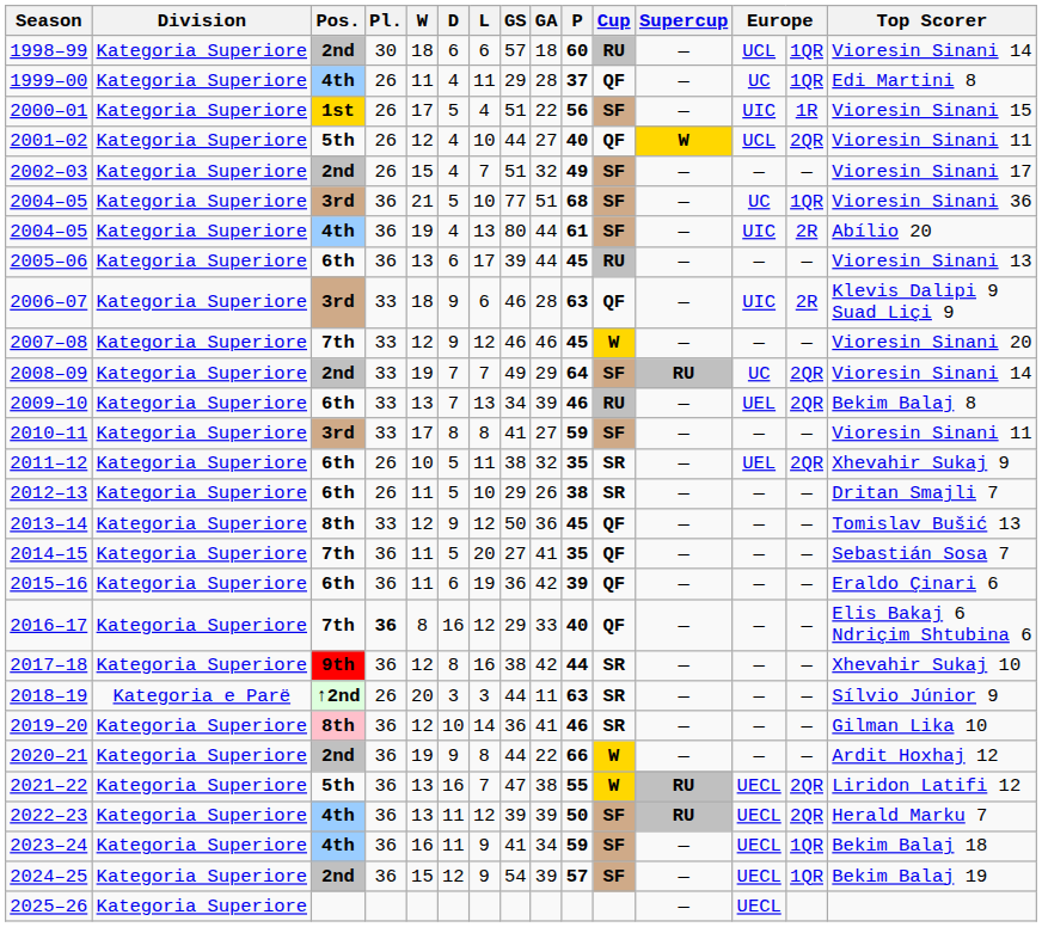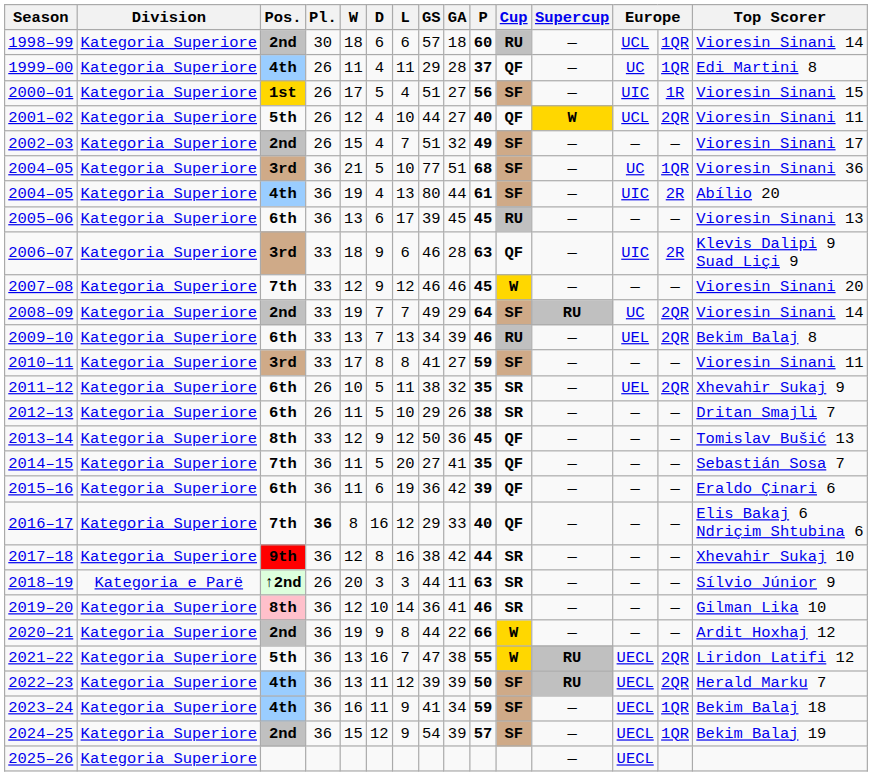 <table class="wikitable mw-collapsible mw-collapsed">
 <tr style="background:#efefef;">
 <th>Season</th>
 <th>Division</th>
 <th>Pos.</th>
 <th>Pl.</th>
 <th>W</th>
 <th>D</th>
 <th>L</th>
 <th>GS</th>
 <th>GA</th>
 <th>P</th>
 <th><a href='#'>Cup</a></th>
 <th><a href='#'>Supercup</a></th>
 <th colspan=2>Europe</th>
 <th>Top Scorer</th>
 </tr>
 <tr>
 <td align=center><a href='#'>1998–99</a></td>
 <td align=center><a href='#'>Kategoria Superiore</a></td>
 <td style="text-align:center; background:silver;"><strong>2nd</strong></td>
 <td align=center>30</td>
 <td align=center>18</td>
 <td align=center>6</td>
 <td align=center>6</td>
 <td align=center>57</td>
 <td align=center>18</td>
 <td align=center><strong>60</strong></td>
 <td style="text-align:center; background:silver;"><strong>RU</strong></td>
 <td align=center>—</td>
 <td align=center><a href='#'>UCL</a></td>
 <td align=center><a href='#'>1QR</a></td>
 <td> <a href='#'>Vioresin Sinani</a> 14</td>
 </tr>
 <tr>
 <td align=center><a href='#'>1999–00</a></td>
 <td align=center><a href='#'>Kategoria Superiore</a></td>
 <td style="text-align:center;" bgcolor=#9acdff><strong>4th</strong></td>
 <td align=center>26</td>
 <td align=center>11</td>
 <td align=center>4</td>
 <td align=center>11</td>
 <td align=center>29</td>
 <td align=center>28</td>
 <td align=center><strong>37</strong></td>
 <td align=center><strong>QF</strong></td>
 <td align=center>—</td>
 <td align=center><a href='#'>UC</a></td>
 <td align=center><a href='#'>1QR</a></td>
 <td> <a href='#'>Edi Martini</a> 8</td>
 </tr>
 <tr>
 <td align=center><a href='#'>2000–01</a></td>
 <td align=center><a href='#'>Kategoria Superiore</a></td>
 <td style="text-align:center; background:gold;"><strong>1st</strong></td>
 <td align=center>26</td>
 <td align=center>17</td>
 <td align=center>5</td>
 <td align=center>4</td>
 <td align=center>51</td>
-<td align=center>22</td>
+<td align=center>27</td>
 <td align=center><strong>56</strong></td>
 <td style="text-align:center;" bgcolor=CFAA88><strong>SF</strong></td>
 <td align=center>—</td>
 <td align=center><a href='#'>UIC</a></td>
 <td align=center><a href='#'>1R</a></td>
 <td> <a href='#'>Vioresin Sinani</a> 15</td>
 </tr>
 <tr>
 <td align=center><a href='#'>2001–02</a></td>
 <td align=center><a href='#'>Kategoria Superiore</a></td>
 <td align=center><strong>5th</strong></td>
 <td align=center>26</td>
 <td align=center>12</td>
 <td align=center>4</td>
 <td align=center>10</td>
 <td align=center>44</td>
 <td align=center>27</td>
 <td align=center><strong>40</strong></td>
 <td align=center><strong>QF</strong></td>
 <td style="text-align:center; background:gold;"><strong>W</strong></td>
 <td align=center><a href='#'>UCL</a></td>
 <td align=center><a href='#'>2QR</a></td>
 <td> <a href='#'>Vioresin Sinani</a> 11</td>
 </tr>
 <tr>
 <td align=center><a href='#'>2002–03</a></td>
 <td align=center><a href='#'>Kategoria Superiore</a></td>
 <td style="text-align:center; background:silver;"><strong>2nd</strong></td>
 <td align=center>26</td>
 <td align=center>15</td>
 <td align=center>4</td>
 <td align=center>7</td>
 <td align=center>51</td>
 <td align=center>32</td>
 <td align=center><strong>49</strong></td>
 <td style="text-align:center;" bgcolor=CFAA88><strong>SF</strong></td>
 <td align=center>—</td>
 <td align=center>—</td>
 <td align=center>—</td>
 <td> <a href='#'>Vioresin Sinani</a> 17</td>
 </tr>
 <tr>
 <td align=center><a href='#'>2004–05</a></td>
 <td align=center><a href='#'>Kategoria Superiore</a></td>
 <td style="text-align:center;" bgcolor=CFAA88><strong>3rd</strong></td>
 <td align=center>36</td>
 <td align=center>21</td>
 <td align=center>5</td>
 <td align=center>10</td>
 <td align=center>77</td>
 <td align=center>51</td>
 <td align=center><strong>68</strong></td>
 <td style="text-align:center;" bgcolor=CFAA88><strong>SF</strong></td>
 <td align=center>—</td>
 <td align=center><a href='#'>UC</a></td>
 <td align=center><a href='#'>1QR</a></td>
 <td> <a href='#'>Vioresin Sinani</a> 36</td>
 </tr>
 <tr>
 <td align=center><a href='#'>2004–05</a></td>
 <td align=center><a href='#'>Kategoria Superiore</a></td>
 <td style="text-align:center;" bgcolor=#9acdff><strong>4th</strong></td>
 <td align=center>36</td>
 <td align=center>19</td>
 <td align=center>4</td>
 <td align=center>13</td>
 <td align=center>80</td>
 <td align=center>44</td>
 <td align=center><strong>61</strong></td>
 <td style="text-align:center;" bgcolor=CFAA88><strong>SF</strong></td>
 <td align=center>—</td>
 <td align=center><a href='#'>UIC</a></td>
 <td align=center><a href='#'>2R</a></td>
 <td> <a href='#'>Abílio</a> 20</td>
 </tr>
 <tr>
 <td align=center><a href='#'>2005–06</a></td>
 <td align=center><a href='#'>Kategoria Superiore</a></td>
 <td align=center><strong>6th</strong></td>
 <td align=center>36</td>
 <td align=center>13</td>
 <td align=center>6</td>
 <td align=center>17</td>
 <td align=center>39</td>
-<td align=center>44</td>
+<td align=center>45</td>
 <td align=center><strong>45</strong></td>
 <td style="text-align:center; background:silver;"><strong>RU</strong></td>
 <td align=center>—</td>
 <td align=center>—</td>
 <td align=center>—</td>
 <td> <a href='#'>Vioresin Sinani</a> 13</td>
 </tr>
 <tr>
 <td align=center><a href='#'>2006–07</a></td>
 <td align=center><a href='#'>Kategoria Superiore</a></td>
 <td style="text-align:center;" bgcolor=CFAA88><strong>3rd</strong></td>
 <td align=center>33</td>
 <td align=center>18</td>
 <td align=center>9</td>
 <td align=center>6</td>
 <td align=center>46</td>
 <td align=center>28</td>
 <td align=center><strong>63</strong></td>
 <td align=center><strong>QF</strong></td>
 <td align=center>—</td>
 <td align=center><a href='#'>UIC</a></td>
 <td align=center><a href='#'>2R</a></td>
 <td> <a href='#'>Klevis Dalipi</a> 9 <br> <a href='#'>Suad Liçi</a> 9</td>
 </tr>
 <tr>
 <td align=center><a href='#'>2007–08</a></td>
 <td align=center><a href='#'>Kategoria Superiore</a></td>
 <td align=center><strong>7th</strong></td>
 <td align=center>33</td>
 <td align=center>12</td>
 <td align=center>9</td>
 <td align=center>12</td>
 <td align=center>46</td>
 <td align=center>46</td>
 <td align=center><strong>45</strong></td>
 <td style="text-align:center; background:Gold;"><strong>W</strong></td>
 <td align=center>—</td>
 <td align=center>—</td>
 <td align=center>—</td>
 <td> <a href='#'>Vioresin Sinani</a> 20</td>
 </tr>
 <tr>
 <td align=center><a href='#'>2008–09</a></td>
 <td align=center><a href='#'>Kategoria Superiore</a></td>
 <td style="text-align:center; background:silver;"><strong>2nd</strong></td>
 <td align=center>33</td>
 <td align=center>19</td>
 <td align=center>7</td>
 <td align=center>7</td>
 <td align=center>49</td>
 <td align=center>29</td>
 <td align=center><strong>64</strong></td>
 <td style="text-align:center;" bgcolor=CFAA88><strong>SF</strong></td>
 <td style="text-align:center; background:silver;"><strong>RU</strong></td>
 <td align=center><a href='#'>UC</a></td>
 <td align=center><a href='#'>2QR</a></td>
 <td> <a href='#'>Vioresin Sinani</a> 14</td>
 </tr>
 <tr>
 <td align=center><a href='#'>2009–10</a></td>
 <td align=center><a href='#'>Kategoria Superiore</a></td>
 <td align=center><strong>6th</strong></td>
 <td align=center>33</td>
 <td align=center>13</td>
 <td align=center>7</td>
 <td align=center>13</td>
 <td align=center>34</td>
 <td align=center>39</td>
 <td align=center><strong>46</strong></td>
 <td style="text-align:center; background:silver;"><strong>RU</strong></td>
 <td align=center>—</td>
 <td align=center><a href='#'>UEL</a></td>
 <td align=center><a href='#'>2QR</a></td>
 <td> <a href='#'>Bekim Balaj</a> 8</td>
 </tr>
 <tr>
 <td align=center><a href='#'>2010–11</a></td>
 <td align=center><a href='#'>Kategoria Superiore</a></td>
 <td style="text-align:center;" bgcolor=CFAA88><strong>3rd</strong></td>
 <td align=center>33</td>
 <td align=center>17</td>
 <td align=center>8</td>
 <td align=center>8</td>
 <td align=center>41</td>
 <td align=center>27</td>
 <td align=center><strong>59</strong></td>
 <td style="text-align:center;" bgcolor=CFAA88><strong>SF</strong></td>
 <td align=center>—</td>
 <td align=center>—</td>
 <td align=center>—</td>
 <td> <a href='#'>Vioresin Sinani</a> 11</td>
 </tr>
 <tr>
 <td align=center><a href='#'>2011–12</a></td>
 <td align=center><a href='#'>Kategoria Superiore</a></td>
 <td align=center><strong>6th</strong></td>
 <td align=center>26</td>
 <td align=center>10</td>
 <td align=center>5</td>
 <td align=center>11</td>
 <td align=center>38</td>
 <td align=center>32</td>
 <td align=center><strong>35</strong></td>
 <td align=center><strong>SR</strong></td>
 <td align=center>—</td>
 <td align=center><a href='#'>UEL</a></td>
 <td align=center><a href='#'>2QR</a></td>
 <td> <a href='#'>Xhevahir Sukaj</a> 9</td>
 </tr>
 <tr>
 <td align=center><a href='#'>2012–13</a></td>
 <td align=center><a href='#'>Kategoria Superiore</a></td>
 <td align=center><strong>6th</strong></td>
 <td align=center>26</td>
 <td align=center>11</td>
 <td align=center>5</td>
 <td align=center>10</td>
 <td align=center>29</td>
 <td align=center>26</td>
 <td align=center><strong>38</strong></td>
 <td align=center><strong>SR</strong></td>
 <td align=center>—</td>
 <td align=center>—</td>
 <td align=center>—</td>
 <td> <a href='#'>Dritan Smajli</a> 7</td>
 </tr>
 <tr>
 <td align=center><a href='#'>2013–14</a></td>
 <td align=center><a href='#'>Kategoria Superiore</a></td>
 <td align=center><strong>8th</strong></td>
 <td align=center>33</td>
 <td align=center>12</td>
 <td align=center>9</td>
 <td align=center>12</td>
 <td align=center>50</td>
 <td align=center>36</td>
 <td align=center><strong>45</strong></td>
 <td align=center><strong>QF</strong></td>
 <td align=center>—</td>
 <td align=center>—</td>
 <td align=center>—</td>
 <td> <a href='#'>Tomislav Bušić</a> 13</td>
 </tr>
 <tr>
 <td align=center><a href='#'>2014–15</a></td>
 <td align=center><a href='#'>Kategoria Superiore</a></td>
 <td align=center><strong>7th</strong></td>
 <td align=center>36</td>
 <td align=center>11</td>
 <td align=center>5</td>
 <td align=center>20</td>
 <td align=center>27</td>
 <td align=center>41</td>
 <td align=center><strong>35</strong></td>
 <td align=center><strong>QF</strong></td>
 <td align=center>—</td>
 <td align=center>—</td>
 <td align=center>—</td>
 <td> <a href='#'>Sebastián Sosa</a> 7</td>
 </tr>
 <tr>
 <td align=center><a href='#'>2015–16</a></td>
 <td align=center><a href='#'>Kategoria Superiore</a></td>
 <td align=center><strong>6th</strong></td>
 <td align=center>36</td>
 <td align=center>11</td>
 <td align=center>6</td>
 <td align=center>19</td>
 <td align=center>36</td>
 <td align=center>42</td>
 <td align=center><strong>39</strong></td>
 <td align=center><strong>QF</strong></td>
 <td align=center>—</td>
 <td align=center>—</td>
 <td align=center>—</td>
 <td> <a href='#'>Eraldo Çinari</a> 6</td>
 </tr>
 <tr>
 <td align=center><a href='#'>2016–17</a></td>
 <td align=center><a href='#'>Kategoria Superiore</a></td>
 <td align=center><strong>7th</strong></td>
 <td align=center><strong>36</strong></td>
 <td align=center>8</td>
 <td align=center>16</td>
 <td align=center>12</td>
 <td align=center>29</td>
 <td align=center>33</td>
 <td align=center><strong>40</strong></td>
 <td align=center><strong>QF</strong></td>
 <td align=center>—</td>
 <td align=center>—</td>
 <td align=center>—</td>
 <td> <a href='#'>Elis Bakaj</a> 6<br> <a href='#'>Ndriçim Shtubina</a> 6</td>
 </tr>
 <tr>
 <td align=center><a href='#'>2017–18</a></td>
 <td align=center><a href='#'>Kategoria Superiore</a></td>
 <td style="text-align:center; background:red;"><strong>9th</strong></td>
 <td align=center>36</td>
 <td align=center>12</td>
 <td align=center>8</td>
 <td align=center>16</td>
 <td align=center>38</td>
 <td align=center>42</td>
 <td align=center><strong>44</strong></td>
 <td align=center><strong>SR</strong></td>
 <td align=center>—</td>
 <td align=center>—</td>
 <td align=center>—</td>
 <td> <a href='#'>Xhevahir Sukaj</a> 10</td>
 </tr>
 <tr>
 <td align=center><a href='#'>2018–19</a></td>
 <td align=center><a href='#'>Kategoria e Parë</a></td>
 <td style="text-align:center; background:#dfd;"><strong>↑2nd</strong></td>
 <td align=center>26</td>
 <td align=center>20</td>
 <td align=center>3</td>
 <td align=center>3</td>
 <td align=center>44</td>
 <td align=center>11</td>
 <td align=center><strong>63</strong></td>
 <td align=center><strong>SR</strong></td>
 <td align=center>—</td>
 <td align=center>—</td>
 <td align=center>—</td>
 <td> <a href='#'>Sílvio Júnior</a> 9</td>
 </tr>
 <tr>
 <td align=center><a href='#'>2019–20</a></td>
 <td align=center><a href='#'>Kategoria Superiore</a></td>
 <td style="text-align:center; background:pink;"><strong>8th</strong></td>
 <td align=center>36</td>
 <td align=center>12</td>
 <td align=center>10</td>
 <td align=center>14</td>
 <td align=center>36</td>
 <td align=center>41</td>
 <td align=center><strong>46</strong></td>
 <td align=center><strong>SR</strong></td>
 <td align=center>—</td>
 <td align=center>—</td>
 <td align=center>—</td>
 <td> <a href='#'>Gilman Lika</a> 10</td>
 </tr>
 <tr>
 <td align=center><a href='#'>2020–21</a></td>
 <td align=center><a href='#'>Kategoria Superiore</a></td>
 <td style="text-align:center; background:silver;"><strong>2nd</strong></td>
 <td align=center>36</td>
 <td align=center>19</td>
 <td align=center>9</td>
 <td align=center>8</td>
 <td align=center>44</td>
 <td align=center>22</td>
 <td align=center><strong>66</strong></td>
 <td style="text-align:center; background:gold;"><strong>W</strong></td>
 <td align=center>—</td>
 <td align=center>—</td>
 <td align=center>—</td>
 <td> <a href='#'>Ardit Hoxhaj</a> 12</td>
 </tr>
 <tr>
 <td align=center><a href='#'>2021–22</a></td>
 <td align=center><a href='#'>Kategoria Superiore</a></td>
 <td align=center><strong>5th</strong></td>
 <td align=center>36</td>
 <td align=center>13</td>
 <td align=center>16</td>
 <td align=center>7</td>
 <td align=center>47</td>
 <td align=center>38</td>
 <td align=center><strong>55</strong></td>
 <td style="text-align:center; background:gold;"><strong>W</strong></td>
 <td style="text-align:center; background:silver;"><strong>RU</strong></td>
 <td align=center><a href='#'>UECL</a></td>
 <td align=center><a href='#'>2QR</a></td>
 <td> <a href='#'>Liridon Latifi</a> 12</td>
 </tr>
 <tr>
 <td align=center><a href='#'>2022–23</a></td>
 <td align=center><a href='#'>Kategoria Superiore</a></td>
 <td style="text-align:center;" bgcolor=#9acdff><strong>4th</strong></td>
 <td align=center>36</td>
 <td align=center>13</td>
 <td align=center>11</td>
 <td align=center>12</td>
 <td align=center>39</td>
 <td align=center>39</td>
 <td align=center><strong>50</strong></td>
 <td style="text-align:center;" bgcolor=CFAA88><strong>SF</strong></td>
 <td style="text-align:center; background:silver;"><strong>RU</strong></td>
 <td align=center><a href='#'>UECL</a></td>
 <td align=center><a href='#'>2QR</a></td>
 <td> <a href='#'>Herald Marku</a> 7</td>
 </tr>
 <tr>
 <td align=center><a href='#'>2023–24</a></td>
 <td align=center><a href='#'>Kategoria Superiore</a></td>
 <td style="text-align:center;" bgcolor=#9acdff><strong>4th</strong></td>
 <td align=center>36</td>
 <td align=center>16</td>
 <td align=center>11</td>
 <td align=center>9</td>
 <td align=center>41</td>
 <td align=center>34</td>
 <td align=center><strong>59</strong></td>
 <td style="text-align:center;" bgcolor=CFAA88><strong>SF</strong></td>
 <td align=center>—</td>
 <td align=center><a href='#'>UECL</a></td>
 <td align=center><a href='#'>1QR</a></td>
 <td> <a href='#'>Bekim Balaj</a> 18</td>
 </tr>
 <tr>
 <td align=center><a href='#'>2024–25</a></td>
 <td align=center><a href='#'>Kategoria Superiore</a></td>
 <td style="text-align:center; background:silver;"><strong>2nd</strong></td>
 <td align=center>36</td>
 <td align=center>15</td>
 <td align=center>12</td>
 <td align=center>9</td>
 <td align=center>54</td>
 <td align=center>39</td>
 <td align=center><strong>57</strong></td>
 <td style="text-align:center;" bgcolor=CFAA88><strong>SF</strong></td>
 <td align=center>—</td>
 <td align=center><a href='#'>UECL</a></td>
 <td align=center><a href='#'>1QR</a></td>
 <td> <a href='#'>Bekim Balaj</a> 19</td>
 </tr>
 <tr>
 <td align=center><a href='#'>2025–26</a></td>
 <td align=center><a href='#'>Kategoria Superiore</a></td>
 <td align=center></td>
 <td align=center></td>
 <td align=center></td>
 <td align=center></td>
 <td align=center></td>
 <td align=center></td>
 <td align=center></td>
 <td align=center></td>
 <td align=center></td>
 <td align=center>—</td>
 <td align=center><a href='#'>UECL</a></td>
 <td align=center></td>
 <td></td>
 </tr>
 </table>
